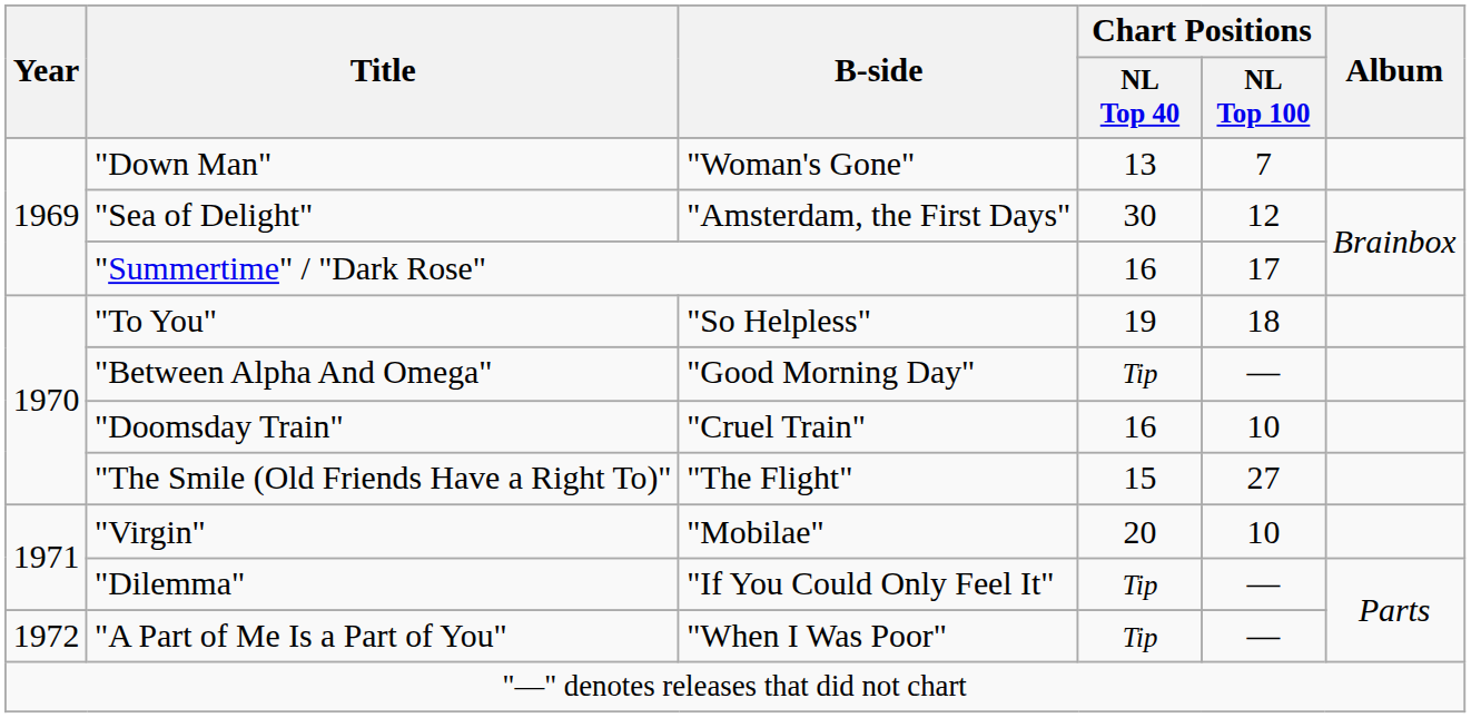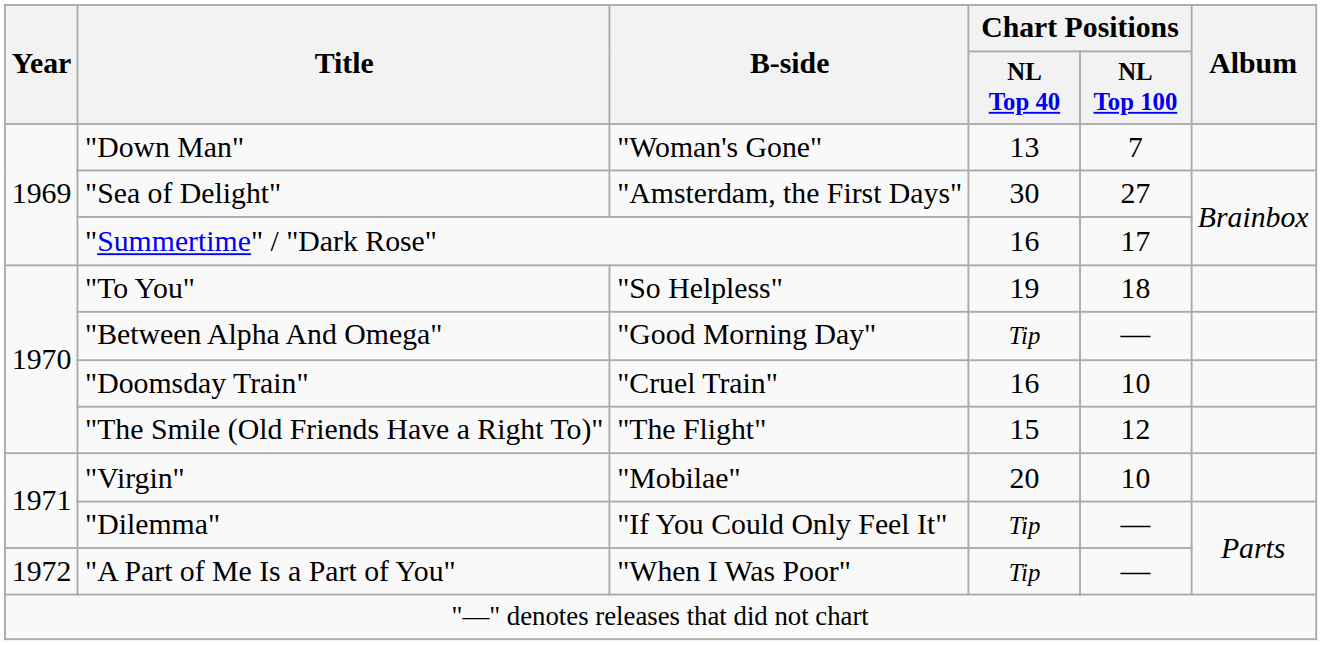 <table class="wikitable">
 <tr>
 <th rowspan="2">Year</th>
 <th rowspan="2">Title</th>
 <th rowspan="2">B-side</th>
 <th colspan="2">Chart Positions</th>
 <th rowspan="2">Album</th>
 </tr>
 <tr style="font-size:smaller;">
 <th style="width:4em;">NL<br><a href='#'>Top 40</a><br></th>
 <th style="width:4em;">NL<br><a href='#'>Top 100</a><br></th>
 </tr>
 <tr>
 <td rowspan="3">1969</td>
 <td>"Down Man"</td>
 <td>"Woman's Gone"</td>
 <td align="center">13</td>
 <td align="center">7</td>
 <td></td>
 </tr>
 <tr>
 <td>"Sea of Delight"</td>
 <td>"Amsterdam, the First Days"</td>
 <td align="center">30</td>
-<td align="center">12</td>
+<td align="center">27</td>
 <td rowspan="2" align="center"><em>Brainbox</em></td>
 </tr>
 <tr>
 <td colspan="2">"<a href='#'>Summertime</a>" / "Dark Rose"</td>
 <td align="center">16</td>
 <td align="center">17</td>
 </tr>
 <tr>
 <td rowspan="4">1970</td>
 <td>"To You"</td>
 <td>"So Helpless"</td>
 <td align="center">19</td>
 <td align="center">18</td>
 <td align="center"></td>
 </tr>
 <tr>
 <td>"Between Alpha And Omega"</td>
 <td>"Good Morning Day"</td>
 <td align="center"><small><em>Tip</em></small></td>
 <td align="center">—</td>
 <td></td>
 </tr>
 <tr>
 <td>"Doomsday Train"</td>
 <td>"Cruel Train"</td>
 <td align="center">16</td>
 <td align="center">10</td>
 <td></td>
 </tr>
 <tr>
 <td>"The Smile (Old Friends Have a Right To)"</td>
 <td>"The Flight"</td>
 <td align="center">15</td>
-<td align="center">27</td>
+<td align="center">12</td>
 <td></td>
 </tr>
 <tr>
 <td rowspan="2">1971</td>
 <td>"Virgin"</td>
 <td>"Mobilae"</td>
 <td align="center">20</td>
 <td align="center">10</td>
 <td></td>
 </tr>
 <tr>
 <td>"Dilemma"</td>
 <td>"If You Could Only Feel It"</td>
 <td align="center"><small><em>Tip</em></small></td>
 <td align="center">—</td>
 <td rowspan="2" align="center"><em>Parts</em></td>
 </tr>
 <tr>
 <td>1972</td>
 <td>"A Part of Me Is a Part of You"</td>
 <td>"When I Was Poor"</td>
 <td align="center"><small><em>Tip</em></small></td>
 <td align="center">—</td>
 </tr>
 <tr>
 <td colspan="7" style="font-size:90%;" align="center">"—" denotes releases that did not chart</td>
 </tr>
 </table>
